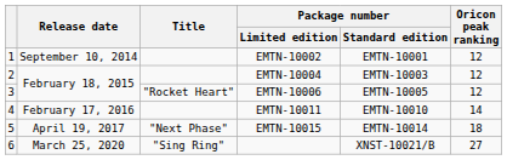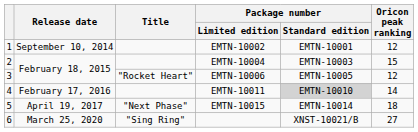 <table class="wikitable" style="text-align: center">
 <tr>
 <th rowspan="2"></th>
 <th rowspan="2">Release date</th>
 <th rowspan="2">Title</th>
 <th colspan="2">Package number</th>
 <th rowspan="2">Oricon<br>peak<br>ranking</th>
 </tr>
 <tr>
 <th>Limited edition</th>
 <th>Standard edition</th>
 </tr>
 <tr>
 <td>1</td>
 <td>September 10, 2014</td>
 <td></td>
 <td>EMTN-10002</td>
 <td>EMTN-10001</td>
 <td>12</td>
 </tr>
 <tr>
 <td>2</td>
 <td rowspan="2">February 18, 2015</td>
 <td></td>
 <td>EMTN-10004</td>
 <td>EMTN-10003</td>
-<td>12</td>
+<td>15</td>
 </tr>
 <tr>
 <td>3</td>
 <td>"Rocket Heart"</td>
 <td>EMTN-10006</td>
 <td>EMTN-10005</td>
 <td>12</td>
 </tr>
 <tr>
 <td>4</td>
 <td>February 17, 2016</td>
 <td></td>
 <td>EMTN-10011</td>
-<td>EMTN-10010</td>
+<td style="background: lightgrey;">EMTN-10010</td>
 <td>14</td>
 </tr>
 <tr>
 <td>5</td>
 <td>April 19, 2017</td>
 <td>"Next Phase"</td>
 <td>EMTN-10015</td>
 <td>EMTN-10014</td>
 <td>18</td>
 </tr>
 <tr>
 <td>6</td>
 <td>March 25, 2020</td>
 <td>"Sing Ring"</td>
 <td></td>
 <td>XNST-10021/B</td>
 <td>27</td>
 </tr>
 </table>
